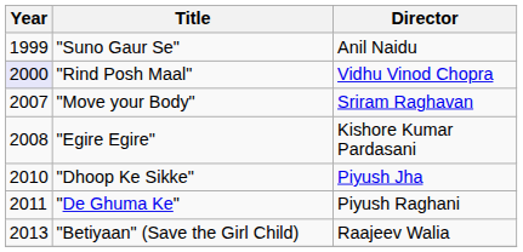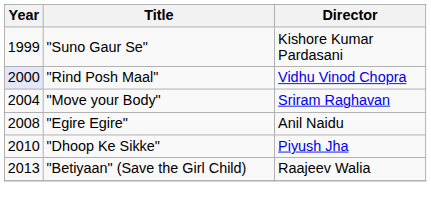 <table class="wikitable">
 <tr>
 <th>Year</th>
 <th style="width:250px;">Title</th>
 <th style="width:160px;">Director</th>
 </tr>
 <tr>
 <td>1999</td>
 <td>"Suno Gaur Se"</td>
-<td>Anil Naidu</td>
+<td>Kishore Kumar Pardasani</td>
 </tr>
 <tr>
 <td style="background: lavender;">2000</td>
 <td>"Rind Posh Maal"</td>
 <td><a href='#'>Vidhu Vinod Chopra</a></td>
 </tr>
 <tr>
-<td>2007</td>
+<td>2004</td>
 <td>"Move your Body"</td>
 <td><a href='#'>Sriram Raghavan</a></td>
 </tr>
 <tr>
 <td>2008</td>
 <td>"Egire Egire"</td>
-<td>Kishore Kumar Pardasani</td>
+<td>Anil Naidu</td>
 </tr>
 <tr>
 <td>2010</td>
 <td>"Dhoop Ke Sikke"</td>
 <td><a href='#'>Piyush Jha</a></td>
-</tr>
-<tr>
-<td>2011</td>
-<td>"<a href='#'>De Ghuma Ke</a>"</td>
-<td>Piyush Raghani</td>
 </tr>
 <tr>
 <td>2013</td>
 <td>"Betiyaan" (Save the Girl Child)</td>
 <td>Raajeev Walia</td>
 </tr>
 <tr>
 </tr>
 </table>
